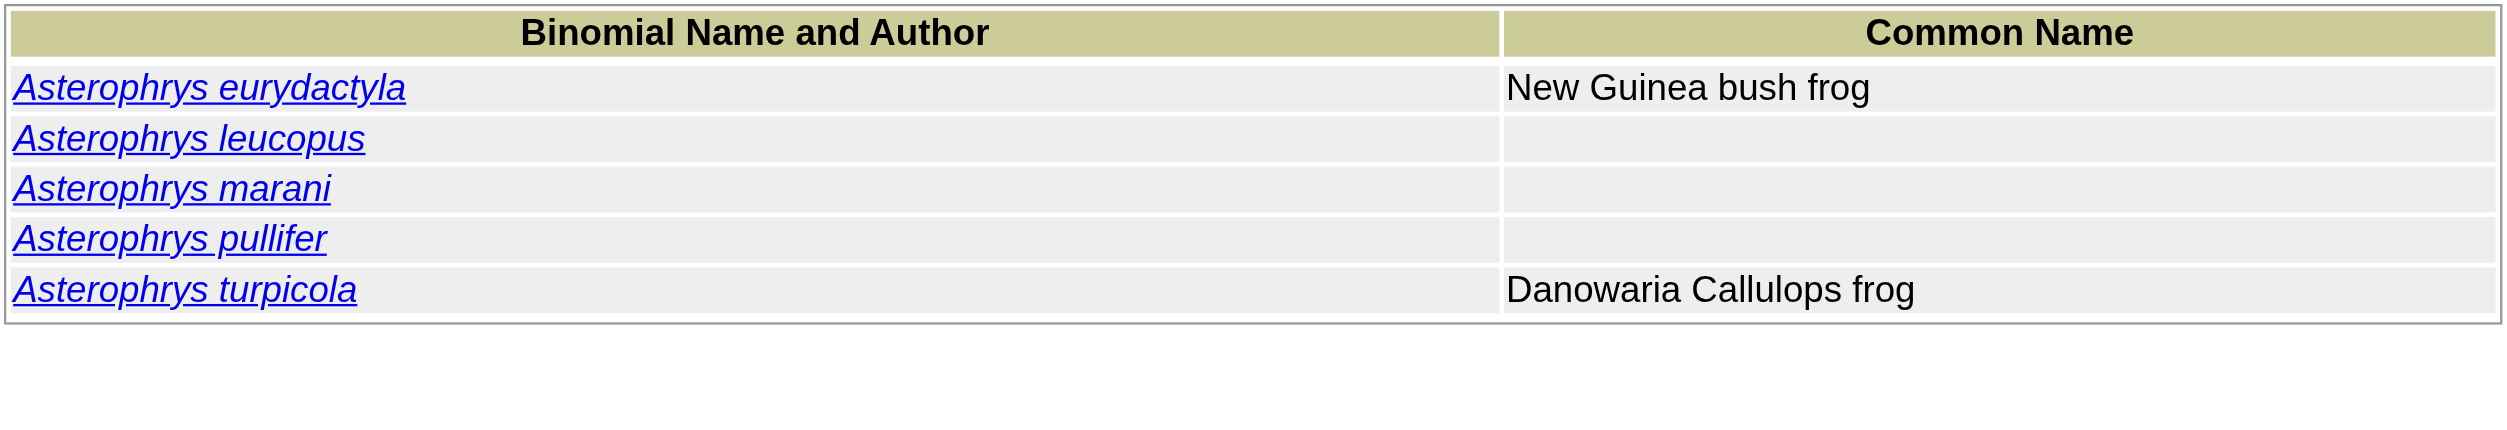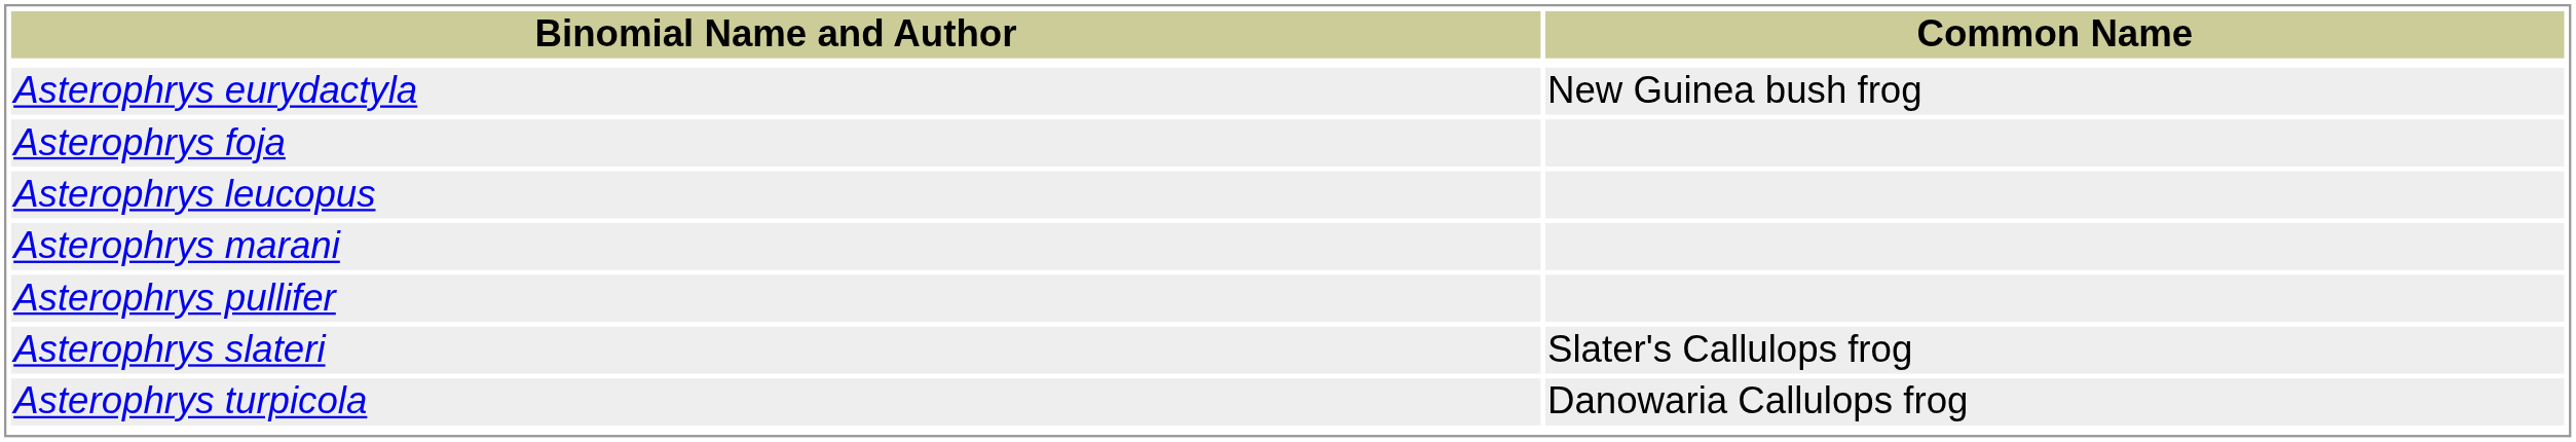 <table style="text-align:left; border:1px solid #999999; width: 55%">
 <tr style="background:#CCCC99; text-align: center; ">
 <th style="width: 60%; ">Binomial Name and Author</th>
 <th style="width: 40%; ">Common Name</th>
 </tr>
 <tr>
 </tr>
 <tr style="background:#EEEEEE;">
 <td><em><a href='#'>Asterophrys eurydactyla</a></em> </td>
 <td>New Guinea bush frog</td>
+</tr>
+<tr style="background:#EEEEEE;">
+<td><em><a href='#'>Asterophrys foja</a></em> </td>
+<td></td>
 </tr>
 <tr style="background:#EEEEEE;">
 <td><em><a href='#'>Asterophrys leucopus</a></em> </td>
 <td></td>
 </tr>
 <tr style="background:#EEEEEE;">
 <td><em><a href='#'>Asterophrys marani</a></em> </td>
 <td></td>
 </tr>
 <tr style="background:#EEEEEE;">
 <td><em><a href='#'>Asterophrys pullifer</a></em> </td>
 <td></td>
 </tr>
 <tr style="background:#EEEEEE;">
+<td><em><a href='#'>Asterophrys slateri</a></em> </td>
+<td>Slater's Callulops frog</td>
+</tr>
+<tr style="background:#EEEEEE;">
 <td><em><a href='#'>Asterophrys turpicola</a></em> </td>
 <td>Danowaria Callulops frog</td>
 </tr>
 <tr>
 </tr>
 </table>
